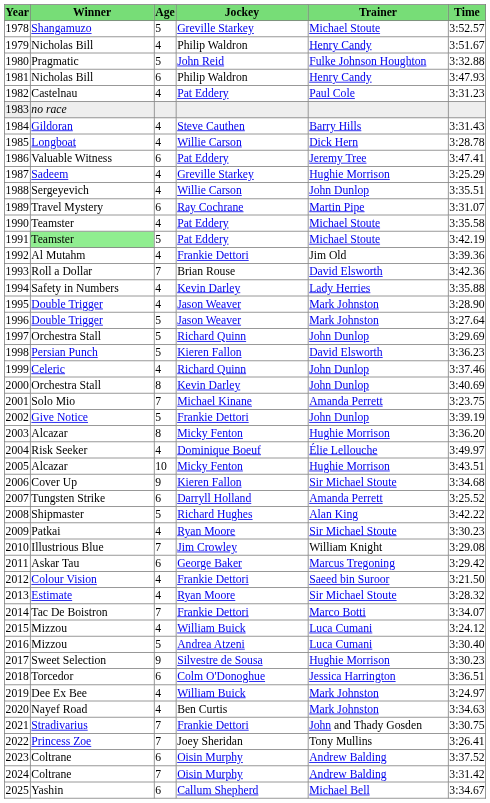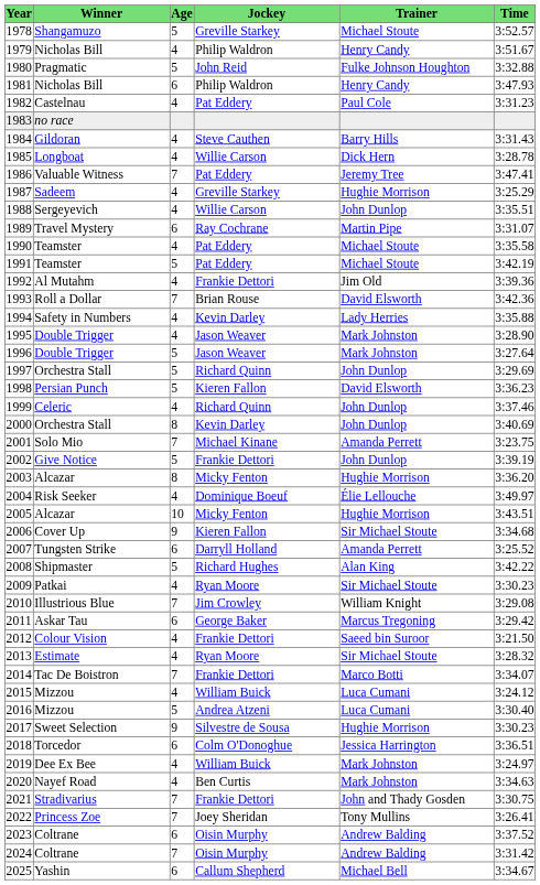 <table class = "sortable" | border="1" style="border-collapse: collapse; font-size:90%">
 <tr bgcolor="#77dd77" align="center">
 <th>Year</th>
 <th>Winner</th>
 <th>Age</th>
 <th>Jockey</th>
 <th>Trainer</th>
 <th>Time</th>
 </tr>
 <tr>
 <td>1978</td>
 <td width=150px><a href='#'>Shangamuzo</a></td>
 <td>5</td>
 <td width=160px><a href='#'>Greville Starkey</a></td>
 <td width=170px><a href='#'>Michael Stoute</a></td>
 <td>3:52.57</td>
 </tr>
 <tr>
 <td>1979</td>
 <td>Nicholas Bill</td>
 <td>4</td>
 <td>Philip Waldron</td>
 <td><a href='#'>Henry Candy</a></td>
 <td>3:51.67</td>
 </tr>
 <tr>
 <td>1980</td>
 <td>Pragmatic</td>
 <td>5</td>
 <td><a href='#'>John Reid</a></td>
 <td><a href='#'>Fulke Johnson Houghton</a></td>
 <td>3:32.88</td>
 </tr>
 <tr>
 <td>1981</td>
 <td>Nicholas Bill</td>
 <td>6</td>
 <td>Philip Waldron</td>
 <td><a href='#'>Henry Candy</a></td>
 <td>3:47.93</td>
 </tr>
 <tr>
 <td>1982</td>
 <td>Castelnau</td>
 <td>4</td>
 <td><a href='#'>Pat Eddery</a></td>
 <td><a href='#'>Paul Cole</a></td>
 <td>3:31.23</td>
 </tr>
 <tr bgcolor="#eeeeee">
 <td>1983</td>
 <td><em>no race</em> </td>
 <td></td>
 <td></td>
 <td></td>
 <td></td>
 </tr>
 <tr>
 <td>1984</td>
 <td><a href='#'>Gildoran</a></td>
 <td>4</td>
 <td><a href='#'>Steve Cauthen</a></td>
 <td><a href='#'>Barry Hills</a></td>
 <td>3:31.43</td>
 </tr>
 <tr>
 <td>1985</td>
 <td><a href='#'>Longboat</a></td>
 <td>4</td>
 <td><a href='#'>Willie Carson</a></td>
 <td><a href='#'>Dick Hern</a></td>
 <td>3:28.78</td>
 </tr>
 <tr>
 <td>1986</td>
 <td>Valuable Witness</td>
-<td>6</td>
+<td>7</td>
 <td><a href='#'>Pat Eddery</a></td>
 <td><a href='#'>Jeremy Tree</a></td>
 <td>3:47.41</td>
 </tr>
 <tr>
 <td>1987</td>
 <td><a href='#'>Sadeem</a></td>
 <td>4</td>
 <td><a href='#'>Greville Starkey</a></td>
 <td><a href='#'>Hughie Morrison</a></td>
 <td>3:25.29</td>
 </tr>
 <tr>
 <td>1988</td>
 <td>Sergeyevich</td>
 <td>4</td>
 <td><a href='#'>Willie Carson</a></td>
 <td><a href='#'>John Dunlop</a></td>
 <td>3:35.51</td>
 </tr>
 <tr>
 <td>1989</td>
 <td>Travel Mystery</td>
 <td>6</td>
 <td><a href='#'>Ray Cochrane</a></td>
 <td><a href='#'>Martin Pipe</a></td>
 <td>3:31.07</td>
 </tr>
 <tr>
 <td>1990</td>
 <td>Teamster</td>
 <td>4</td>
 <td><a href='#'>Pat Eddery</a></td>
 <td><a href='#'>Michael Stoute</a></td>
 <td>3:35.58</td>
 </tr>
 <tr>
 <td>1991</td>
-<td style="background: lightgreen;">Teamster</td>
+<td>Teamster</td>
 <td>5</td>
 <td><a href='#'>Pat Eddery</a></td>
 <td><a href='#'>Michael Stoute</a></td>
 <td>3:42.19</td>
 </tr>
 <tr>
 <td>1992</td>
 <td>Al Mutahm</td>
 <td>4</td>
 <td><a href='#'>Frankie Dettori</a></td>
 <td>Jim Old</td>
 <td>3:39.36</td>
 </tr>
 <tr>
 <td>1993</td>
 <td>Roll a Dollar</td>
 <td>7</td>
 <td>Brian Rouse</td>
 <td><a href='#'>David Elsworth</a></td>
 <td>3:42.36</td>
 </tr>
 <tr>
 <td>1994</td>
 <td>Safety in Numbers</td>
 <td>4</td>
 <td><a href='#'>Kevin Darley</a></td>
 <td><a href='#'>Lady Herries</a></td>
 <td>3:35.88</td>
 </tr>
 <tr>
 <td>1995</td>
 <td><a href='#'>Double Trigger</a></td>
 <td>4</td>
 <td><a href='#'>Jason Weaver</a></td>
 <td><a href='#'>Mark Johnston</a></td>
 <td>3:28.90</td>
 </tr>
 <tr>
 <td>1996</td>
 <td><a href='#'>Double Trigger</a></td>
 <td>5</td>
 <td><a href='#'>Jason Weaver</a></td>
 <td><a href='#'>Mark Johnston</a></td>
 <td>3:27.64</td>
 </tr>
 <tr>
 <td>1997</td>
 <td>Orchestra Stall</td>
 <td>5</td>
 <td><a href='#'>Richard Quinn</a></td>
 <td><a href='#'>John Dunlop</a></td>
 <td>3:29.69</td>
 </tr>
 <tr>
 <td>1998</td>
 <td><a href='#'>Persian Punch</a> </td>
 <td>5</td>
 <td><a href='#'>Kieren Fallon</a></td>
 <td><a href='#'>David Elsworth</a></td>
 <td>3:36.23</td>
 </tr>
 <tr>
 <td>1999</td>
 <td><a href='#'>Celeric</a></td>
 <td>4</td>
 <td><a href='#'>Richard Quinn</a></td>
 <td><a href='#'>John Dunlop</a></td>
 <td>3:37.46</td>
 </tr>
 <tr>
 <td>2000</td>
 <td>Orchestra Stall</td>
 <td>8</td>
 <td><a href='#'>Kevin Darley</a></td>
 <td><a href='#'>John Dunlop</a></td>
 <td>3:40.69</td>
 </tr>
 <tr>
 <td>2001</td>
 <td>Solo Mio </td>
 <td>7</td>
 <td><a href='#'>Michael Kinane</a></td>
 <td><a href='#'>Amanda Perrett</a></td>
 <td>3:23.75</td>
 </tr>
 <tr>
 <td>2002</td>
 <td><a href='#'>Give Notice</a></td>
 <td>5</td>
 <td><a href='#'>Frankie Dettori</a></td>
 <td><a href='#'>John Dunlop</a></td>
 <td>3:39.19</td>
 </tr>
 <tr>
 <td>2003</td>
 <td>Alcazar</td>
 <td>8</td>
 <td><a href='#'>Micky Fenton</a></td>
 <td><a href='#'>Hughie Morrison</a></td>
 <td>3:36.20</td>
 </tr>
 <tr>
 <td>2004</td>
 <td>Risk Seeker</td>
 <td>4</td>
 <td><a href='#'>Dominique Boeuf</a></td>
 <td><a href='#'>Élie Lellouche</a></td>
 <td>3:49.97</td>
 </tr>
 <tr>
 <td>2005</td>
 <td>Alcazar </td>
 <td>10</td>
 <td><a href='#'>Micky Fenton</a></td>
 <td><a href='#'>Hughie Morrison</a></td>
 <td>3:43.51</td>
 </tr>
 <tr>
 <td>2006</td>
 <td>Cover Up </td>
 <td>9</td>
 <td><a href='#'>Kieren Fallon</a></td>
 <td><a href='#'>Sir Michael Stoute</a></td>
 <td>3:34.68</td>
 </tr>
 <tr>
 <td>2007</td>
 <td>Tungsten Strike</td>
 <td>6</td>
 <td><a href='#'>Darryll Holland</a></td>
 <td><a href='#'>Amanda Perrett</a></td>
 <td>3:25.52</td>
 </tr>
 <tr>
 <td>2008</td>
 <td>Shipmaster</td>
 <td>5</td>
 <td><a href='#'>Richard Hughes</a></td>
 <td><a href='#'>Alan King</a></td>
 <td>3:42.22</td>
 </tr>
 <tr>
 <td>2009</td>
 <td>Patkai</td>
 <td>4</td>
 <td><a href='#'>Ryan Moore</a></td>
 <td><a href='#'>Sir Michael Stoute</a></td>
 <td>3:30.23</td>
 </tr>
 <tr>
 <td>2010</td>
 <td>Illustrious Blue</td>
 <td>7</td>
 <td><a href='#'>Jim Crowley</a></td>
 <td>William Knight</td>
 <td>3:29.08</td>
 </tr>
 <tr>
 <td>2011</td>
 <td>Askar Tau</td>
 <td>6</td>
 <td><a href='#'>George Baker</a></td>
 <td><a href='#'>Marcus Tregoning</a></td>
 <td>3:29.42</td>
 </tr>
 <tr>
 <td>2012</td>
 <td><a href='#'>Colour Vision</a> </td>
 <td>4</td>
 <td><a href='#'>Frankie Dettori</a></td>
 <td><a href='#'>Saeed bin Suroor</a></td>
 <td>3:21.50</td>
 </tr>
 <tr>
 <td>2013</td>
 <td><a href='#'>Estimate</a></td>
 <td>4</td>
 <td><a href='#'>Ryan Moore</a></td>
 <td><a href='#'>Sir Michael Stoute</a></td>
 <td>3:28.32</td>
 </tr>
 <tr>
 <td>2014</td>
 <td>Tac De Boistron</td>
 <td>7</td>
 <td><a href='#'>Frankie Dettori</a></td>
 <td><a href='#'>Marco Botti</a></td>
 <td>3:34.07</td>
 </tr>
 <tr>
 <td>2015</td>
 <td>Mizzou</td>
 <td>4</td>
 <td><a href='#'>William Buick</a></td>
 <td><a href='#'>Luca Cumani</a></td>
 <td>3:24.12</td>
 </tr>
 <tr>
 <td>2016</td>
 <td>Mizzou</td>
 <td>5</td>
 <td><a href='#'>Andrea Atzeni</a></td>
 <td><a href='#'>Luca Cumani</a></td>
 <td>3:30.40</td>
 </tr>
 <tr>
 <td>2017</td>
 <td>Sweet Selection</td>
 <td>9</td>
 <td><a href='#'>Silvestre de Sousa</a></td>
 <td><a href='#'>Hughie Morrison</a></td>
 <td>3:30.23</td>
 </tr>
 <tr>
 <td>2018</td>
 <td>Torcedor</td>
 <td>6</td>
 <td><a href='#'>Colm O'Donoghue</a></td>
 <td><a href='#'>Jessica Harrington</a></td>
 <td>3:36.51</td>
 </tr>
 <tr>
 <td>2019</td>
 <td>Dee Ex Bee</td>
 <td>4</td>
 <td><a href='#'>William Buick</a></td>
 <td><a href='#'>Mark Johnston</a></td>
 <td>3:24.97</td>
 </tr>
 <tr>
 <td>2020</td>
 <td>Nayef Road</td>
 <td>4</td>
 <td>Ben Curtis</td>
 <td><a href='#'>Mark Johnston</a></td>
 <td>3:34.63</td>
 </tr>
 <tr>
 <td>2021</td>
 <td><a href='#'>Stradivarius</a></td>
 <td>7</td>
 <td><a href='#'>Frankie Dettori</a></td>
 <td><a href='#'>John</a> and Thady Gosden</td>
 <td>3:30.75</td>
 </tr>
 <tr>
 <td>2022</td>
 <td><a href='#'>Princess Zoe</a></td>
 <td>7</td>
 <td>Joey Sheridan</td>
 <td>Tony Mullins</td>
 <td>3:26.41</td>
 </tr>
 <tr>
 <td>2023</td>
 <td>Coltrane</td>
 <td>6</td>
 <td><a href='#'>Oisin Murphy</a></td>
 <td><a href='#'>Andrew  Balding</a></td>
 <td>3:37.52</td>
 </tr>
 <tr>
 <td>2024</td>
 <td>Coltrane</td>
 <td>7</td>
 <td><a href='#'>Oisin Murphy</a></td>
 <td><a href='#'>Andrew  Balding</a></td>
 <td>3:31.42</td>
 </tr>
 <tr>
 <td>2025</td>
 <td>Yashin</td>
 <td>6</td>
 <td><a href='#'>Callum Shepherd</a></td>
 <td><a href='#'>Michael Bell</a></td>
 <td>3:34.67</td>
 </tr>
 </table>
